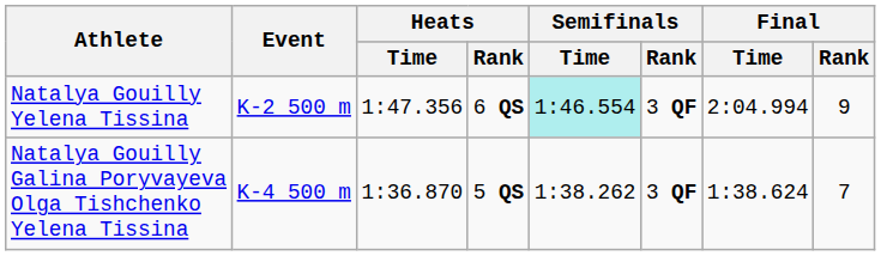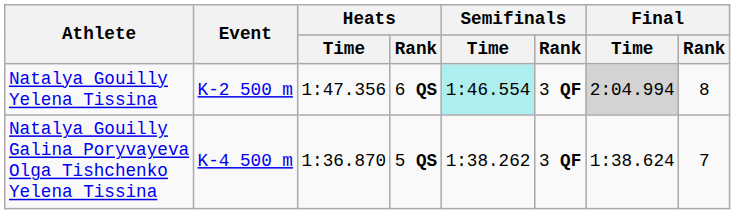 <table class=wikitable style="font-size:90%">
 <tr>
 <th rowspan="2">Athlete</th>
 <th rowspan="2">Event</th>
 <th colspan="2">Heats</th>
 <th colspan="2">Semifinals</th>
 <th colspan="2">Final</th>
 </tr>
 <tr>
 <th>Time</th>
 <th>Rank</th>
 <th>Time</th>
 <th>Rank</th>
 <th>Time</th>
 <th>Rank</th>
 </tr>
 <tr>
 <td><a href='#'>Natalya Gouilly</a><br><a href='#'>Yelena Tissina</a></td>
 <td><a href='#'>K-2 500 m</a></td>
 <td align=center>1:47.356</td>
 <td align=center>6 <strong>QS</strong></td>
 <td align=center style="background: paleturquoise;">1:46.554</td>
 <td align=center>3 <strong>QF</strong></td>
-<td align=center>2:04.994</td>
-<td align=center>9</td>
+<td align=center style="background: lightgrey;">2:04.994</td>
+<td align=center>8</td>
 </tr>
 <tr>
 <td><a href='#'>Natalya Gouilly</a><br><a href='#'>Galina Poryvayeva</a><br><a href='#'>Olga Tishchenko</a><br><a href='#'>Yelena Tissina</a></td>
 <td><a href='#'>K-4 500 m</a></td>
 <td align=center>1:36.870</td>
 <td align=center>5 <strong>QS</strong></td>
 <td align=center>1:38.262</td>
 <td align=center>3 <strong>QF</strong></td>
 <td align=center>1:38.624</td>
 <td align=center>7</td>
 </tr>
 </table>
